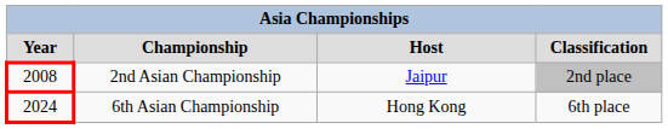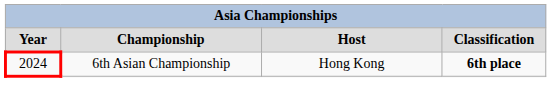 <table class="wikitable" style=font-size:90%>
 <tr align=center style="background:#B0C4DE;">
 <td colspan=4><strong>Asia Championships</strong></td>
 </tr>
 <tr align=center bgcolor="#dddddd">
 <td width=50><strong>Year</strong></td>
 <td width=200><strong>Championship</strong></td>
 <td width=180><strong>Host</strong></td>
 <td width=100><strong>Classification</strong></td>
 </tr>
 <tr align=center>
-<td style="border: 3px solid red">2008</td>
-<td>2nd Asian Championship</td>
-<td> <a href='#'>Jaipur</a></td>
-<td bgcolor="silver" align="center"> 2nd place</td>
-</tr>
-<tr align=center>
 <td style="border: 3px solid red">2024</td>
 <td>6th Asian Championship</td>
 <td> Hong Kong</td>
-<td align="center">6th place</td>
+<td align="center"><strong>6th place</strong></td>
 </tr>
 </table>
